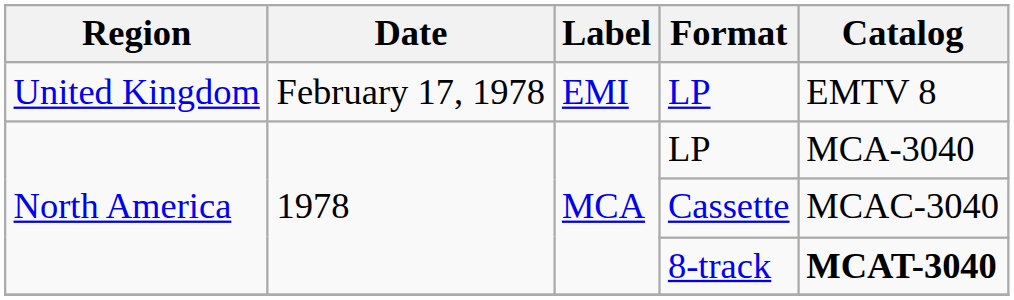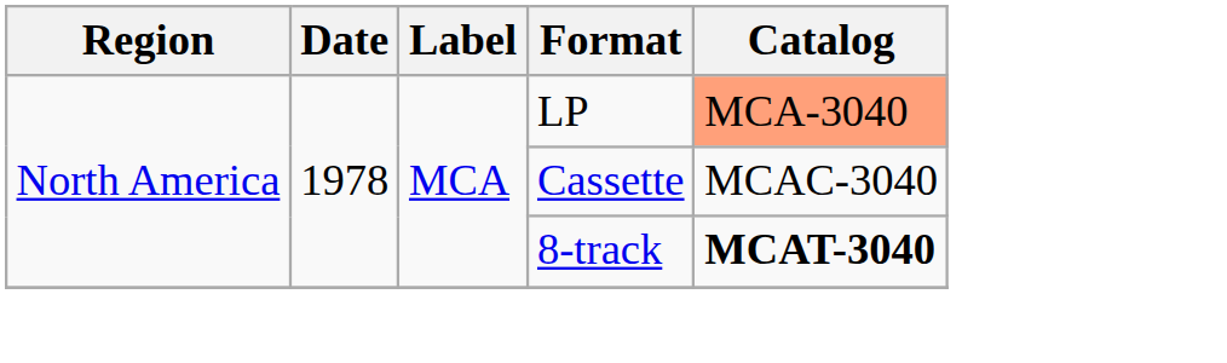 <table class="wikitable">
 <tr>
 <th>Region</th>
 <th>Date</th>
 <th>Label</th>
 <th>Format</th>
 <th>Catalog</th>
 </tr>
 <tr>
-<td><a href='#'>United Kingdom</a></td>
-<td>February 17, 1978</td>
-<td><a href='#'>EMI</a></td>
-<td><a href='#'>LP</a></td>
-<td>EMTV 8</td>
-</tr>
-<tr>
 <td rowspan="3"><a href='#'>North America</a></td>
 <td rowspan="3">1978</td>
 <td rowspan="3"><a href='#'>MCA</a></td>
 <td>LP</td>
-<td>MCA-3040</td>
+<td style="background: lightsalmon;">MCA-3040</td>
 </tr>
 <tr>
 <td><a href='#'>Cassette</a></td>
 <td>MCAC-3040</td>
 </tr>
 <tr>
 <td><a href='#'>8-track</a></td>
 <td><strong>MCAT-3040</strong></td>
 </tr>
 <tr>
 </tr>
 </table>
